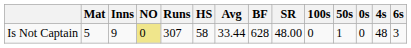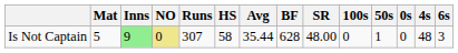 <table class="wikitable">
 <tr>
 <th></th>
 <th>Mat</th>
 <th>Inns</th>
 <th>NO</th>
 <th>Runs</th>
 <th>HS</th>
 <th>Avg</th>
 <th>BF</th>
 <th>SR</th>
 <th>100s</th>
 <th>50s</th>
 <th>0s</th>
 <th>4s</th>
 <th>6s</th>
 </tr>
 <tr>
 <td>Is Not Captain</td>
 <td>5</td>
-<td>9</td>
+<td style="background: lightgreen;">9</td>
 <td style="background: khaki;">0</td>
 <td>307</td>
 <td>58</td>
-<td>33.44</td>
+<td>35.44</td>
 <td>628</td>
 <td>48.00</td>
 <td>0</td>
 <td>1</td>
 <td>0</td>
 <td>48</td>
 <td>3</td>
 </tr>
 </table>
